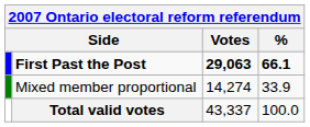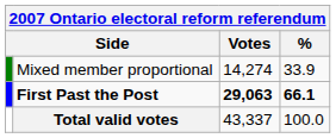 <table class="wikitable" style="font-size: 95%; clear:both">
 <tr style="background-color:#E9E9E9">
 <th colspan=4><a href='#'>2007 Ontario electoral reform referendum</a></th>
 </tr>
 <tr style="background-color:#E9E9E9">
 <th colspan=2 style="width: 130px">Side</th>
 <th style="width: 50px">Votes</th>
 <th style="width: 40px">%</th>
 </tr>
 <tr>
+<td bgcolor="green"></td>
+<td>Mixed member proportional</td>
+<td>14,274</td>
+<td>33.9</td>
+</tr>
+<tr>
 <td bgcolor="blue"></td>
 <td><strong>First Past the Post</strong></td>
 <td><strong>29,063</strong></td>
 <td><strong>66.1</strong></td>
-</tr>
-<tr>
-<td bgcolor="green"></td>
-<td>Mixed member proportional</td>
-<td>14,274</td>
-<td>33.9</td>
 </tr>
 <tr>
 <td bgcolor="white"></td>
 <th>Total valid votes</th>
 <td>43,337</td>
 <td>100.0</td>
 </tr>
 </table>
